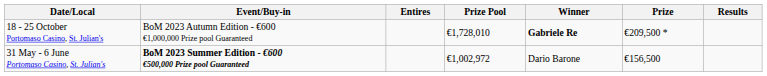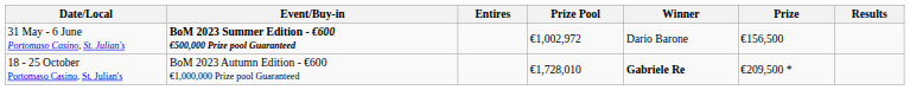 <table class="wikitable" width="100%">
 <tr>
 <th width="18%">Date/Local</th>
 <th !width="20%">Event/Buy-in</th>
 <th !width="10%">Entires</th>
 <th !width="10%">Prize Pool</th>
 <th !width="22%">Winner</th>
 <th !width="10%">Prize</th>
 <th !width="10%">Results</th>
 </tr>
 <tr>
+<td>31 May - 6 June<br><small><em><a href='#'>Portomaso Casino</a>, <a href='#'>St. Julian's</a></em></small></td>
+<td> <strong>BoM 2023 Summer Edition - <em>€600<strong><em><br><small>€500,000 Prize pool Guaranteed</small></td>
+<td></td>
+<td>€1,002,972</td>
+<td> </strong>Dario Barone<strong></td>
+<td>€156,500</td>
+<td> </td>
+</tr>
+<tr>
 <td>18 - 25 October<br><small></em><a href='#'>Portomaso Casino</a>, <a href='#'>St. Julian's</a><em></small></td>
 <td> </strong>BoM 2023 Autumn Edition - </em>€600</em></strong><br><small>€1,000,000 Prize pool Guaranteed</small></td>
 <td></td>
 <td>€1,728,010</td>
 <td> <strong>Gabriele Re</strong></td>
 <td>€209,500 *</td>
 <td> </td>
 </tr>
-<tr>
-<td>31 May - 6 June<br><small><em><a href='#'>Portomaso Casino</a>, <a href='#'>St. Julian's</a></em></small></td>
-<td> <strong>BoM 2023 Summer Edition - <em>€600<strong><em><br><small>€500,000 Prize pool Guaranteed</small></td>
-<td></td>
-<td>€1,002,972</td>
-<td> </strong>Dario Barone<strong></td>
-<td>€156,500</td>
-<td> </td>
-</tr>
 </table>
